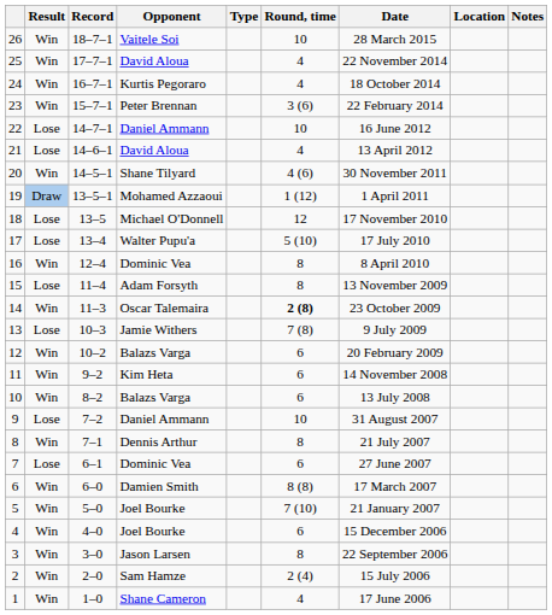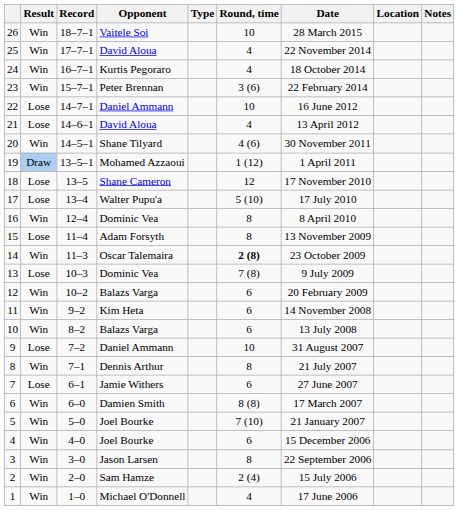 <table class="wikitable" style="text-align:center; font-size:95%">
 <tr>
 <th></th>
 <th>Result</th>
 <th>Record</th>
 <th>Opponent</th>
 <th>Type</th>
 <th>Round, time</th>
 <th>Date</th>
 <th>Location</th>
 <th>Notes</th>
 </tr>
 <tr>
 <td>26</td>
 <td>Win</td>
 <td>18–7–1</td>
 <td style="text-align:left;"> <a href='#'>Vaitele Soi</a></td>
 <td></td>
 <td>10</td>
 <td>28 March 2015</td>
 <td style="text-align:left;"> </td>
 <td style="text-align:left;"></td>
 </tr>
 <tr>
 <td>25</td>
 <td>Win</td>
 <td>17–7–1</td>
 <td style="text-align:left;"> <a href='#'>David Aloua</a></td>
 <td></td>
 <td>4</td>
 <td>22 November 2014</td>
 <td style="text-align:left;"> </td>
 <td style="text-align:left;"></td>
 </tr>
 <tr>
 <td>24</td>
 <td>Win</td>
 <td>16–7–1</td>
 <td style="text-align:left;"> Kurtis Pegoraro</td>
 <td></td>
 <td>4</td>
 <td>18 October 2014</td>
 <td style="text-align:left;"> </td>
 <td></td>
 </tr>
 <tr>
 <td>23</td>
 <td>Win</td>
 <td>15–7–1</td>
 <td style="text-align:left;"> Peter Brennan</td>
 <td></td>
 <td>3 (6) </td>
 <td>22 February 2014</td>
 <td style="text-align:left;"> </td>
 <td></td>
 </tr>
 <tr>
 <td>22</td>
 <td>Lose</td>
 <td>14–7–1</td>
 <td style="text-align:left;"> <a href='#'>Daniel Ammann</a></td>
 <td></td>
 <td>10</td>
 <td>16 June 2012</td>
 <td style="text-align:left;"> </td>
 <td style="text-align:left;"></td>
 </tr>
 <tr>
 <td>21</td>
 <td>Lose</td>
 <td>14–6–1</td>
 <td style="text-align:left;"> <a href='#'>David Aloua</a></td>
 <td></td>
 <td>4</td>
 <td>13 April 2012</td>
 <td style="text-align:left;"> </td>
 <td style="text-align:left;"></td>
 </tr>
 <tr>
 <td>20</td>
 <td>Win</td>
 <td>14–5–1</td>
 <td style="text-align:left;"> Shane Tilyard</td>
 <td></td>
 <td>4 (6) </td>
 <td>30 November 2011</td>
 <td style="text-align:left;"> </td>
 <td></td>
 </tr>
 <tr>
 <td>19</td>
 <td style="background:#abcdef;">Draw</td>
 <td>13–5–1</td>
 <td style="text-align:left;"> Mohamed Azzaoui</td>
 <td></td>
 <td>1 (12) </td>
 <td>1 April 2011</td>
 <td style="text-align:left;"> </td>
 <td style="text-align:left;"></td>
 </tr>
 <tr>
 <td>18</td>
 <td>Lose</td>
 <td>13–5</td>
-<td style="text-align:left;"> Michael O'Donnell</td>
+<td style="text-align:left;"> <a href='#'>Shane Cameron</a></td>
 <td></td>
 <td>12</td>
 <td>17 November 2010</td>
 <td style="text-align:left;"> </td>
 <td style="text-align:left;"></td>
 </tr>
 <tr>
 <td>17</td>
 <td>Lose</td>
 <td>13–4</td>
 <td style="text-align:left;"> Walter Pupu'a</td>
 <td></td>
 <td>5 (10) </td>
 <td>17 July 2010</td>
 <td style="text-align:left;"> </td>
 <td style="text-align:left;"></td>
 </tr>
 <tr>
 <td>16</td>
 <td>Win</td>
 <td>12–4</td>
 <td style="text-align:left;"> Dominic Vea</td>
 <td></td>
 <td>8</td>
 <td>8 April 2010</td>
 <td style="text-align:left;"> </td>
 <td></td>
 </tr>
 <tr>
 <td>15</td>
 <td>Lose</td>
 <td>11–4</td>
 <td style="text-align:left;"> Adam Forsyth</td>
 <td></td>
 <td>8</td>
 <td>13 November 2009</td>
 <td style="text-align:left;"> </td>
 <td></td>
 </tr>
 <tr>
 <td>14</td>
 <td>Win</td>
 <td>11–3</td>
 <td style="text-align:left;"> Oscar Talemaira</td>
 <td></td>
 <td><strong>2 (8) </strong></td>
 <td>23 October 2009</td>
 <td style="text-align:left;"> </td>
 <td></td>
 </tr>
 <tr>
 <td>13</td>
 <td>Lose</td>
 <td>10–3</td>
-<td style="text-align:left;"> Jamie Withers</td>
+<td style="text-align:left;"> Dominic Vea</td>
 <td></td>
 <td>7 (8) </td>
 <td>9 July 2009</td>
 <td style="text-align:left;"> </td>
 <td></td>
 </tr>
 <tr>
 <td>12</td>
 <td>Win</td>
 <td>10–2</td>
 <td style="text-align:left;"> Balazs Varga</td>
 <td></td>
 <td>6</td>
 <td>20 February 2009</td>
 <td style="text-align:left;"> </td>
 <td></td>
 </tr>
 <tr>
 <td>11</td>
 <td>Win</td>
 <td>9–2</td>
 <td style="text-align:left;"> Kim Heta</td>
 <td></td>
 <td>6</td>
 <td>14 November 2008</td>
 <td style="text-align:left;"> </td>
 <td></td>
 </tr>
 <tr>
 <td>10</td>
 <td>Win</td>
 <td>8–2</td>
 <td style="text-align:left;"> Balazs Varga</td>
 <td></td>
 <td>6</td>
 <td>13 July 2008</td>
 <td style="text-align:left;"> </td>
 <td></td>
 </tr>
 <tr>
 <td>9</td>
 <td>Lose</td>
 <td>7–2</td>
 <td style="text-align:left;"> Daniel Ammann</td>
 <td></td>
 <td>10</td>
 <td>31 August 2007</td>
 <td style="text-align:left;"> </td>
 <td style="text-align:left;"></td>
 </tr>
 <tr>
 <td>8</td>
 <td>Win</td>
 <td>7–1</td>
 <td style="text-align:left;"> Dennis Arthur</td>
 <td></td>
 <td>8</td>
 <td>21 July 2007</td>
 <td style="text-align:left;"> </td>
 <td></td>
 </tr>
 <tr>
 <td>7</td>
 <td>Lose</td>
 <td>6–1</td>
-<td style="text-align:left;"> Dominic Vea</td>
+<td style="text-align:left;"> Jamie Withers</td>
 <td></td>
 <td>6</td>
 <td>27 June 2007</td>
 <td style="text-align:left;"> </td>
 <td></td>
 </tr>
 <tr>
 <td>6</td>
 <td>Win</td>
 <td>6–0</td>
 <td style="text-align:left;"> Damien Smith</td>
 <td></td>
 <td>8 (8) </td>
 <td>17 March 2007</td>
 <td style="text-align:left;"> </td>
 <td style="text-align:left;"></td>
 </tr>
 <tr>
 <td>5</td>
 <td>Win</td>
 <td>5–0</td>
 <td style="text-align:left;"> Joel Bourke</td>
 <td></td>
 <td>7 (10) </td>
 <td>21 January 2007</td>
 <td style="text-align:left;"> </td>
 <td></td>
 </tr>
 <tr>
 <td>4</td>
 <td>Win</td>
 <td>4–0</td>
 <td style="text-align:left;"> Joel Bourke</td>
 <td></td>
 <td>6</td>
 <td>15 December 2006</td>
 <td style="text-align:left;"> </td>
 <td></td>
 </tr>
 <tr>
 <td>3</td>
 <td>Win</td>
 <td>3–0</td>
 <td style="text-align:left;"> Jason Larsen</td>
 <td></td>
 <td>8</td>
 <td>22 September 2006</td>
 <td style="text-align:left;"> </td>
 <td></td>
 </tr>
 <tr>
 <td>2</td>
 <td>Win</td>
 <td>2–0</td>
 <td style="text-align:left;"> Sam Hamze</td>
 <td></td>
 <td>2 (4) </td>
 <td>15 July 2006</td>
 <td style="text-align:left;"> </td>
 <td></td>
 </tr>
 <tr>
 <td>1</td>
 <td>Win</td>
 <td>1–0</td>
-<td style="text-align:left;"> <a href='#'>Shane Cameron</a></td>
+<td style="text-align:left;"> Michael O'Donnell</td>
 <td></td>
 <td>4</td>
 <td>17 June 2006</td>
 <td style="text-align:left;"> </td>
 <td style="text-align:left;"></td>
 </tr>
 </table>
